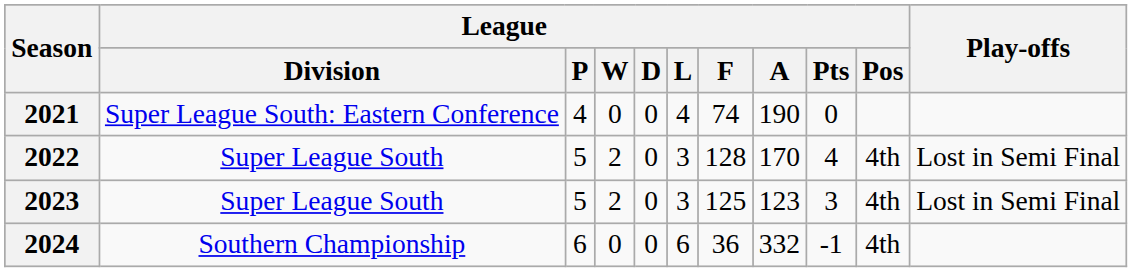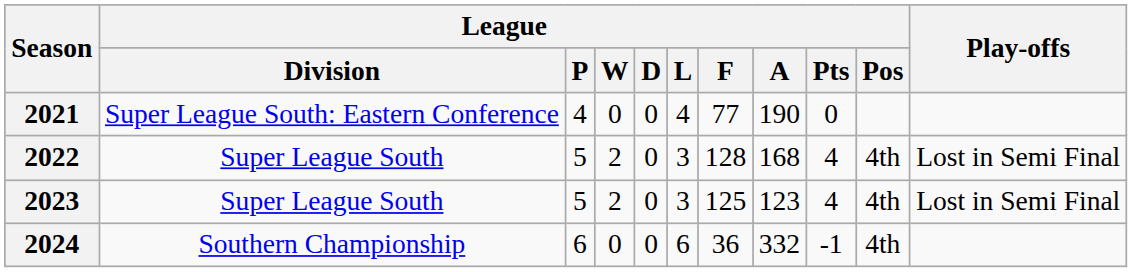 <table class="wikitable" style="text-align: center">
 <tr>
 <th rowspan=2>Season</th>
 <th colspan=9>League</th>
 <th rowspan=2>Play-offs</th>
 </tr>
 <tr>
 <th>Division</th>
 <th>P</th>
 <th>W</th>
 <th>D</th>
 <th>L</th>
 <th>F</th>
 <th>A</th>
 <th>Pts</th>
 <th>Pos</th>
 </tr>
 <tr>
 <th scope="row">2021</th>
 <td><a href='#'>Super League South: Eastern Conference</a></td>
 <td>4</td>
 <td>0</td>
 <td>0</td>
 <td>4</td>
-<td>74</td>
+<td>77</td>
 <td>190</td>
 <td>0</td>
 <td></td>
 <td></td>
 </tr>
 <tr>
 <th scope="row">2022</th>
 <td><a href='#'>Super League South</a></td>
 <td>5</td>
 <td>2</td>
 <td>0</td>
 <td>3</td>
 <td>128</td>
-<td>170</td>
+<td>168</td>
 <td>4</td>
 <td>4th</td>
 <td>Lost in Semi Final</td>
 </tr>
 <tr>
 <th scope="row">2023</th>
 <td><a href='#'>Super League South</a></td>
 <td>5</td>
 <td>2</td>
 <td>0</td>
 <td>3</td>
 <td>125</td>
 <td>123</td>
-<td>3</td>
+<td>4</td>
 <td>4th</td>
 <td>Lost in Semi Final</td>
 </tr>
 <tr>
 <th scope="row">2024</th>
 <td><a href='#'>Southern Championship</a></td>
 <td>6</td>
 <td>0</td>
 <td>0</td>
 <td>6</td>
 <td>36</td>
 <td>332</td>
 <td>-1</td>
 <td>4th</td>
 <td></td>
 </tr>
 </table>
